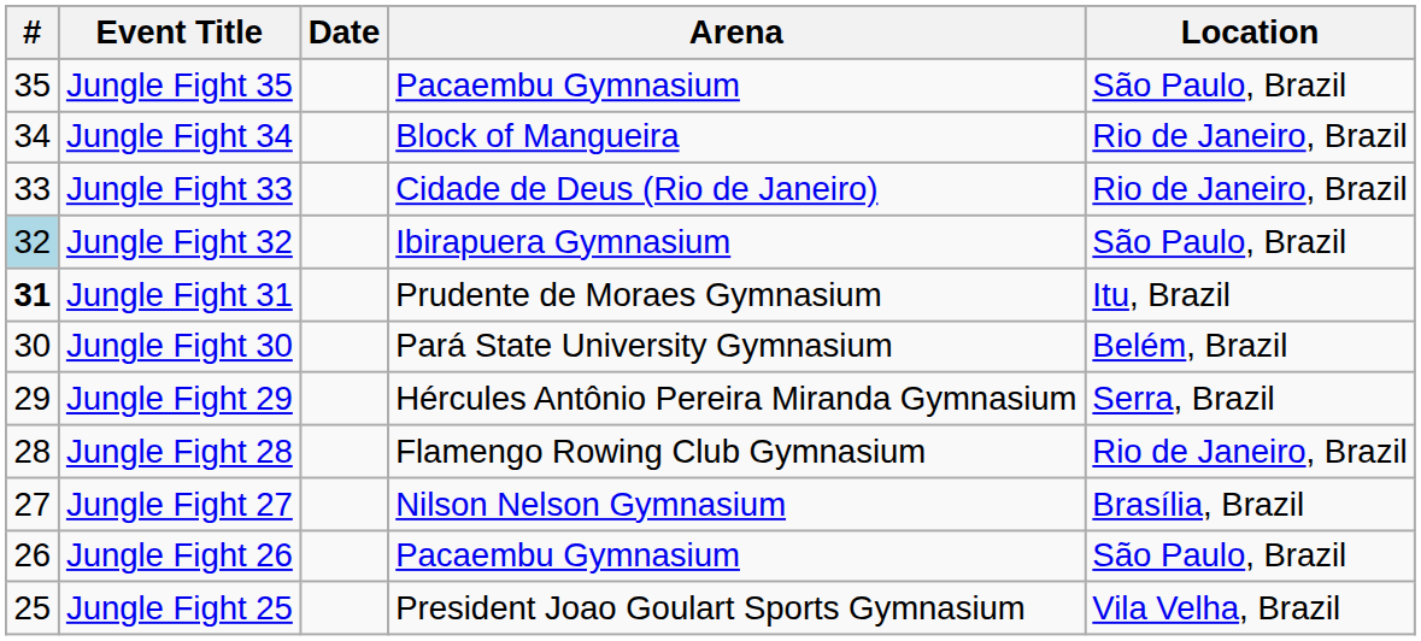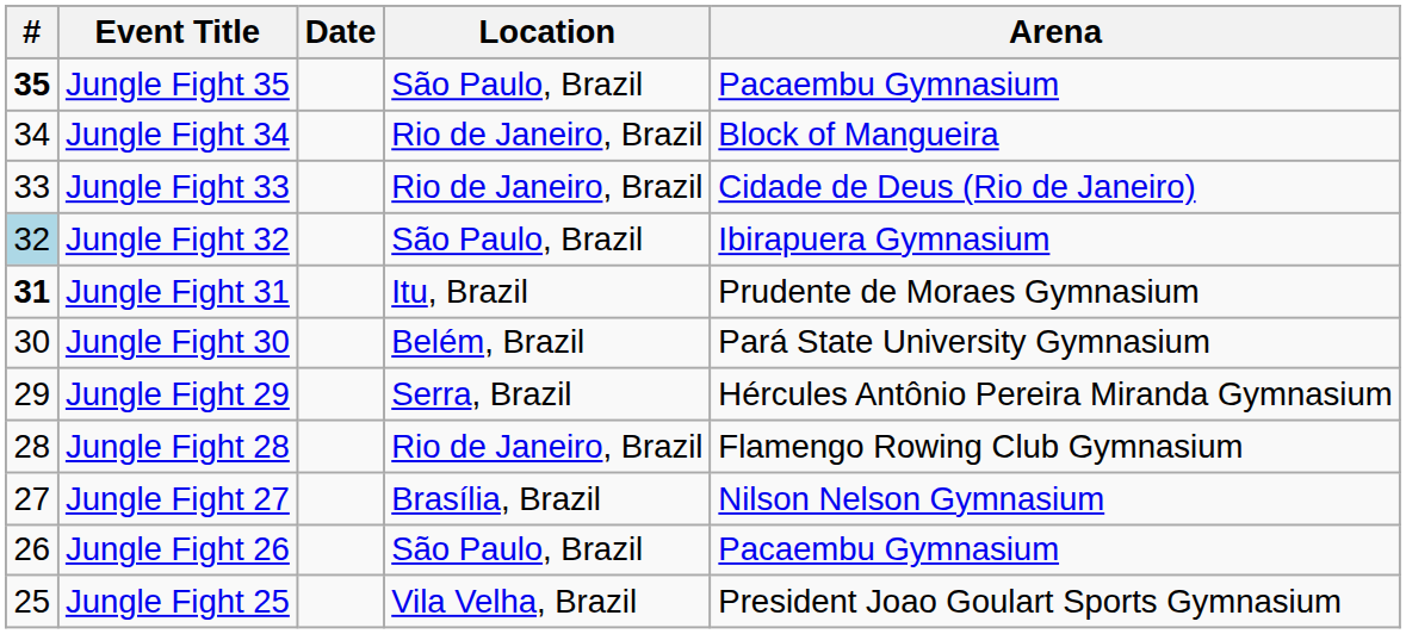 <table class="sortable wikitable succession-box" style="font-size:90%;">
 <tr>
 <th scope="col">#</th>
 <th scope="col">Event Title</th>
 <th scope="col">Date</th>
+<th scope="col">Location</th>
 <th scope="col">Arena</th>
-<th scope="col">Location</th>
 </tr>
 <tr>
-<td align=center>35</td>
+<td align=center><strong>35</strong></td>
 <td><a href='#'>Jungle Fight 35</a></td>
 <td></td>
+<td><a href='#'>São Paulo</a>, Brazil</td>
 <td><a href='#'>Pacaembu Gymnasium</a></td>
-<td><a href='#'>São Paulo</a>, Brazil</td>
 </tr>
 <tr>
 <td align=center>34</td>
 <td><a href='#'>Jungle Fight 34</a></td>
 <td></td>
+<td><a href='#'>Rio de Janeiro</a>, Brazil</td>
 <td><a href='#'>Block of Mangueira</a></td>
-<td><a href='#'>Rio de Janeiro</a>, Brazil</td>
 </tr>
 <tr>
 <td align=center>33</td>
 <td><a href='#'>Jungle Fight 33</a></td>
 <td></td>
+<td><a href='#'>Rio de Janeiro</a>, Brazil</td>
 <td><a href='#'>Cidade de Deus (Rio de Janeiro)</a></td>
-<td><a href='#'>Rio de Janeiro</a>, Brazil</td>
 </tr>
 <tr>
 <td align=center style="background: lightblue;">32</td>
 <td><a href='#'>Jungle Fight 32</a></td>
 <td></td>
+<td><a href='#'>São Paulo</a>, Brazil</td>
 <td><a href='#'>Ibirapuera Gymnasium</a></td>
-<td><a href='#'>São Paulo</a>, Brazil</td>
 </tr>
 <tr>
 <td align=center><strong>31</strong></td>
 <td><a href='#'>Jungle Fight 31</a></td>
 <td></td>
+<td><a href='#'>Itu</a>, Brazil</td>
 <td>Prudente de Moraes Gymnasium</td>
-<td><a href='#'>Itu</a>, Brazil</td>
 </tr>
 <tr>
 <td align=center>30</td>
 <td><a href='#'>Jungle Fight 30</a></td>
 <td></td>
+<td><a href='#'>Belém</a>, Brazil</td>
 <td>Pará State University Gymnasium</td>
-<td><a href='#'>Belém</a>, Brazil</td>
 </tr>
 <tr>
 <td align=center>29</td>
 <td><a href='#'>Jungle Fight 29</a></td>
 <td></td>
+<td><a href='#'>Serra</a>, Brazil</td>
 <td>Hércules Antônio Pereira Miranda Gymnasium</td>
-<td><a href='#'>Serra</a>, Brazil</td>
 </tr>
 <tr>
 <td align=center>28</td>
 <td><a href='#'>Jungle Fight 28</a></td>
 <td></td>
+<td><a href='#'>Rio de Janeiro</a>, Brazil</td>
 <td>Flamengo Rowing Club Gymnasium</td>
-<td><a href='#'>Rio de Janeiro</a>, Brazil</td>
 </tr>
 <tr>
 <td align=center>27</td>
 <td><a href='#'>Jungle Fight 27</a></td>
 <td></td>
+<td><a href='#'>Brasília</a>, Brazil</td>
 <td><a href='#'>Nilson Nelson Gymnasium</a></td>
-<td><a href='#'>Brasília</a>, Brazil</td>
 </tr>
 <tr>
 <td align=center>26</td>
 <td><a href='#'>Jungle Fight 26</a></td>
 <td></td>
+<td><a href='#'>São Paulo</a>, Brazil</td>
 <td><a href='#'>Pacaembu Gymnasium</a></td>
-<td><a href='#'>São Paulo</a>, Brazil</td>
 </tr>
 <tr>
 <td align=center>25</td>
 <td><a href='#'>Jungle Fight 25</a></td>
 <td></td>
+<td><a href='#'>Vila Velha</a>, Brazil</td>
 <td>President Joao Goulart Sports Gymnasium</td>
-<td><a href='#'>Vila Velha</a>, Brazil</td>
 </tr>
 </table>
